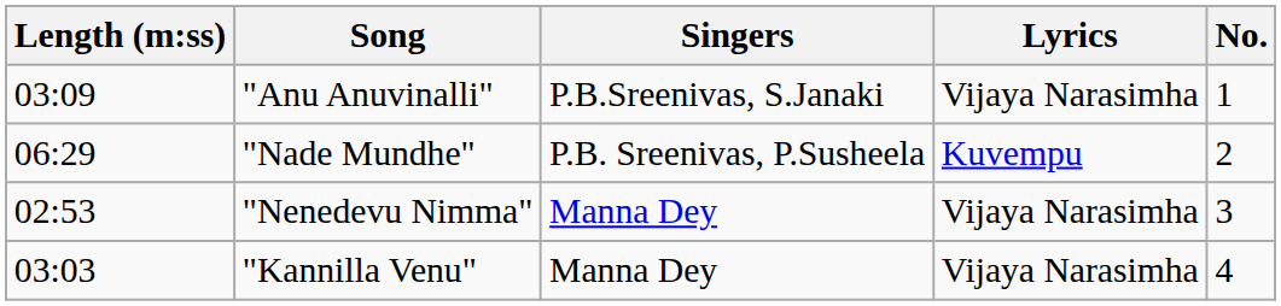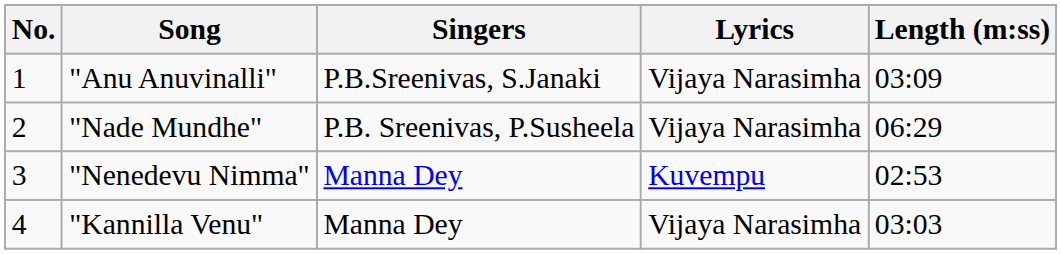 <table class="wikitable" style="font-size:95%;">
 <tr>
-<th>Length (m:ss)</th>
+<th>No.</th>
 <th>Song</th>
 <th>Singers</th>
 <th>Lyrics</th>
-<th>No.</th>
+<th>Length (m:ss)</th>
 </tr>
 <tr>
-<td>03:09</td>
+<td>1</td>
 <td>"Anu Anuvinalli"</td>
 <td>P.B.Sreenivas, S.Janaki</td>
 <td>Vijaya Narasimha</td>
-<td>1</td>
+<td>03:09</td>
 </tr>
 <tr>
-<td>06:29</td>
+<td>2</td>
 <td>"Nade Mundhe"</td>
 <td>P.B. Sreenivas, P.Susheela</td>
-<td><a href='#'>Kuvempu</a></td>
-<td>2</td>
+<td>Vijaya Narasimha</td>
+<td>06:29</td>
 </tr>
 <tr>
-<td>02:53</td>
+<td>3</td>
 <td>"Nenedevu Nimma"</td>
 <td><a href='#'>Manna Dey</a></td>
-<td>Vijaya Narasimha</td>
-<td>3</td>
+<td><a href='#'>Kuvempu</a></td>
+<td>02:53</td>
 </tr>
 <tr>
-<td>03:03</td>
+<td>4</td>
 <td>"Kannilla Venu"</td>
 <td>Manna Dey</td>
 <td>Vijaya Narasimha</td>
-<td>4</td>
+<td>03:03</td>
 </tr>
 </table>
